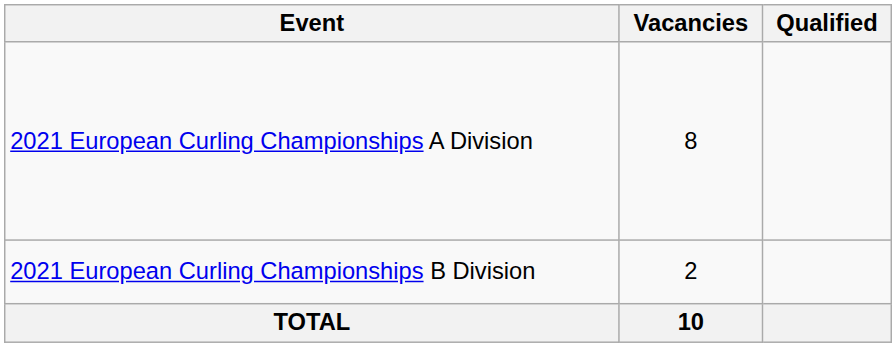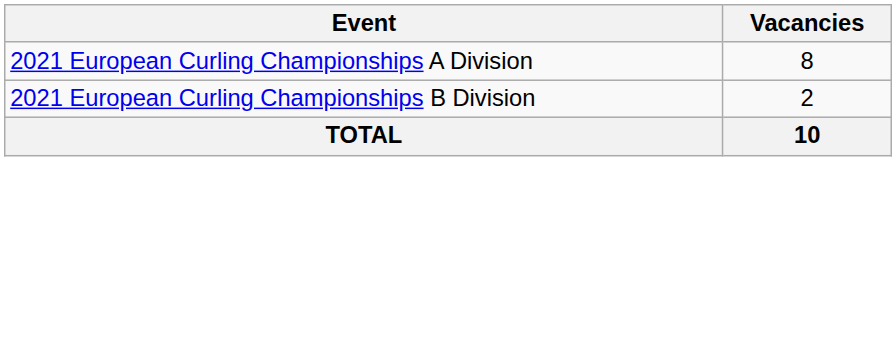 <table class="wikitable" style="width:600px;">
 <tr>
 <th>Event</th>
 <th>Vacancies</th>
-<th>Qualified</th>
 </tr>
 <tr>
 <td><a href='#'>2021 European Curling Championships</a> A Division</td>
 <td align=center>8</td>
-<td><br><br><br><br><br><br><br></td>
 </tr>
 <tr>
 <td><a href='#'>2021 European Curling Championships</a> B Division</td>
 <td align=center>2</td>
-<td><br><s></s><br></td>
 </tr>
 <tr>
 <th>TOTAL</th>
 <th>10</th>
-<th></th>
 </tr>
 </table>
